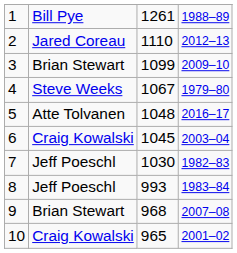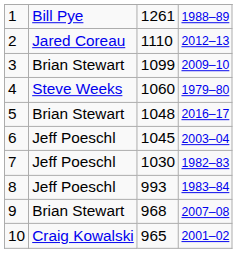 <table class="wikitable">
 <tr>
 </tr>
 <tr>
 <td>1</td>
 <td><a href='#'>Bill Pye</a></td>
 <td>1261</td>
 <td style="font-size:80%;"><a href='#'>1988–89</a></td>
 </tr>
 <tr>
 <td>2</td>
 <td><a href='#'>Jared Coreau</a></td>
 <td>1110</td>
 <td style="font-size:80%;"><a href='#'>2012–13</a></td>
 </tr>
 <tr>
 <td>3</td>
 <td>Brian Stewart</td>
 <td>1099</td>
 <td style="font-size:80%;"><a href='#'>2009–10</a></td>
 </tr>
 <tr>
 <td>4</td>
 <td><a href='#'>Steve Weeks</a></td>
-<td>1067</td>
+<td>1060</td>
 <td style="font-size:80%;"><a href='#'>1979–80</a></td>
 </tr>
 <tr>
 <td>5</td>
-<td>Atte Tolvanen</td>
+<td>Brian Stewart</td>
 <td>1048</td>
 <td style="font-size:80%;"><a href='#'>2016–17</a></td>
 </tr>
 <tr>
 <td>6</td>
-<td><a href='#'>Craig Kowalski</a></td>
+<td>Jeff Poeschl</td>
 <td>1045</td>
 <td style="font-size:80%;"><a href='#'>2003–04</a></td>
 </tr>
 <tr>
 <td>7</td>
 <td>Jeff Poeschl</td>
 <td>1030</td>
 <td style="font-size:80%;"><a href='#'>1982–83</a></td>
 </tr>
 <tr>
 <td>8</td>
 <td>Jeff Poeschl</td>
 <td>993</td>
 <td style="font-size:80%;"><a href='#'>1983–84</a></td>
 </tr>
 <tr>
 <td>9</td>
 <td>Brian Stewart</td>
 <td>968</td>
 <td style="font-size:80%;"><a href='#'>2007–08</a></td>
 </tr>
 <tr>
 <td>10</td>
 <td><a href='#'>Craig Kowalski</a></td>
 <td>965</td>
 <td style="font-size:80%;"><a href='#'>2001–02</a></td>
 </tr>
 </table>
